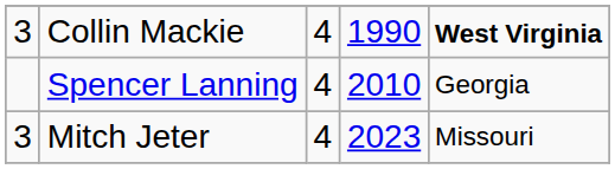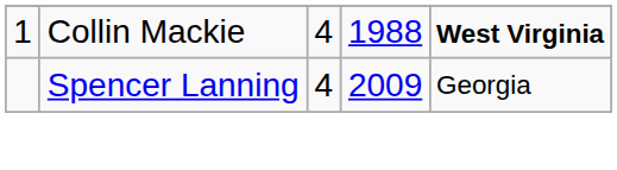 <table class="wikitable">
 <tr>
 </tr>
 <tr>
-<td>3</td>
+<td>1</td>
 <td>Collin Mackie</td>
 <td>4</td>
-<td><a href='#'>1990</a></td>
+<td><a href='#'>1988</a></td>
 <td style="font-size:80%;"><strong>West Virginia</strong></td>
 </tr>
 <tr>
 <td></td>
 <td><a href='#'>Spencer Lanning</a></td>
 <td>4</td>
-<td><a href='#'>2010</a></td>
+<td><a href='#'>2009</a></td>
 <td style="font-size:80%;">Georgia</td>
 </tr>
-<tr>
-<td>3</td>
-<td>Mitch Jeter</td>
-<td>4</td>
-<td><a href='#'>2023</a></td>
-<td style="font-size:80%;">Missouri</td>
-</tr>
 </table>
